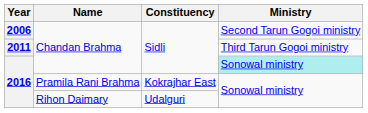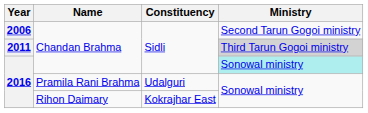 <table class="wikitable sortable">
 <tr>
 <th>Year</th>
 <th>Name</th>
 <th>Constituency</th>
 <th>Ministry</th>
 </tr>
 <tr>
 <th><a href='#'>2006</a></th>
 <td rowspan="3"><a href='#'>Chandan Brahma</a></td>
 <td rowspan="3"><a href='#'>Sidli</a></td>
 <td><a href='#'>Second Tarun Gogoi ministry</a></td>
 </tr>
 <tr>
 <th><a href='#'>2011</a></th>
-<td><a href='#'>Third Tarun Gogoi ministry</a></td>
+<td style="background: lightgrey;"><a href='#'>Third Tarun Gogoi ministry</a></td>
 </tr>
 <tr>
 <th rowspan="3"><a href='#'>2016</a></th>
 <td style="background: paleturquoise;"><a href='#'>Sonowal ministry</a></td>
 </tr>
 <tr>
 <td><a href='#'>Pramila Rani Brahma</a></td>
-<td><a href='#'>Kokrajhar East</a></td>
+<td><a href='#'>Udalguri</a></td>
 <td rowspan="2"><a href='#'>Sonowal ministry</a></td>
 </tr>
 <tr>
 <td><a href='#'>Rihon Daimary</a></td>
-<td><a href='#'>Udalguri</a></td>
+<td><a href='#'>Kokrajhar East</a></td>
 </tr>
 </table>
